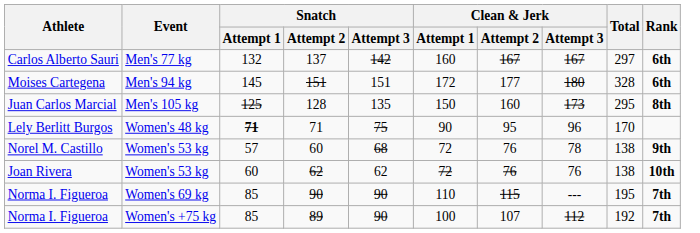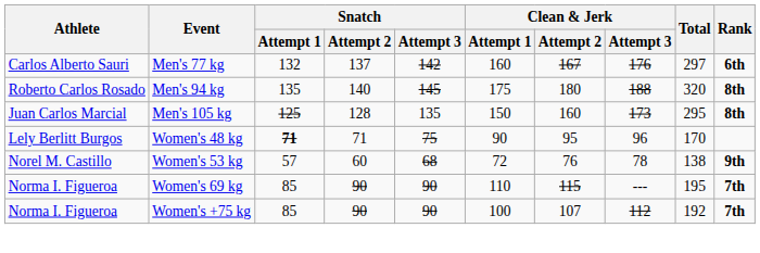 <table class="wikitable" border="1" style="font-size:90%">
 <tr>
 <th rowspan=2>Athlete</th>
 <th rowspan=2>Event</th>
 <th colspan=3>Snatch</th>
 <th colspan=3>Clean & Jerk</th>
 <th rowspan=2>Total</th>
 <th rowspan=2>Rank</th>
 </tr>
 <tr>
 <th>Attempt 1</th>
 <th>Attempt 2</th>
 <th>Attempt 3</th>
 <th>Attempt 1</th>
 <th>Attempt 2</th>
 <th>Attempt 3</th>
 </tr>
 <tr>
 <td><a href='#'>Carlos Alberto Sauri</a></td>
 <td><a href='#'>Men's 77 kg</a></td>
 <td align=center>132</td>
 <td align=center>137</td>
 <td align=center><del>142</del></td>
 <td align=center>160</td>
 <td align=center><del>167</del></td>
-<td align=center><del>167</del></td>
+<td align=center><del>176</del></td>
 <td align=center>297</td>
 <td align=center><strong>6th</strong></td>
 </tr>
 <tr>
-<td><a href='#'>Moises Cartegena</a></td>
+<td><a href='#'>Roberto Carlos Rosado</a></td>
 <td><a href='#'>Men's 94 kg</a></td>
-<td align=center>145</td>
-<td align=center><del>151</del></td>
-<td align=center>151</td>
-<td align=center>172</td>
-<td align=center>177</td>
-<td align=center><del>180</del></td>
-<td align=center>328</td>
-<td align=center><strong>6th</strong></td>
+<td align=center>135</td>
+<td align=center>140</td>
+<td align=center><del>145</del></td>
+<td align=center>175</td>
+<td align=center>180</td>
+<td align=center><del>188</del></td>
+<td align=center>320</td>
+<td align=center><strong>8th</strong></td>
 </tr>
 <tr>
 <td><a href='#'>Juan Carlos Marcial</a></td>
 <td><a href='#'>Men's 105 kg</a></td>
 <td align=center><del>125</del></td>
 <td align=center>128</td>
 <td align=center>135</td>
 <td align=center>150</td>
 <td align=center>160</td>
 <td align=center><del>173</del></td>
 <td align=center>295</td>
 <td align=center><strong>8th</strong></td>
 </tr>
 <tr>
 <td><a href='#'>Lely Berlitt Burgos</a></td>
 <td><a href='#'>Women's 48 kg</a></td>
 <td align=center><strong><del>71</del></strong></td>
 <td align=center>71</td>
 <td align=center><del>75</del></td>
 <td align=center>90</td>
 <td align=center>95</td>
 <td align=center>96</td>
 <td align=center>170</td>
 <td align=center></td>
 </tr>
 <tr>
 <td><a href='#'>Norel M. Castillo</a></td>
 <td><a href='#'>Women's 53 kg</a></td>
 <td align=center>57</td>
 <td align=center>60</td>
 <td align=center><del>68</del></td>
 <td align=center>72</td>
 <td align=center>76</td>
 <td align=center>78</td>
 <td align=center>138</td>
 <td align=center><strong>9th</strong></td>
 </tr>
 <tr>
-<td><a href='#'>Joan Rivera</a></td>
-<td><a href='#'>Women's 53 kg</a></td>
-<td align=center>60</td>
-<td align=center><del>62</del></td>
-<td align=center>62</td>
-<td align=center><del>72</del></td>
-<td align=center><del>76</del></td>
-<td align=center>76</td>
-<td align=center>138</td>
-<td align=center><strong>10th</strong></td>
-</tr>
-<tr>
 <td><a href='#'>Norma I. Figueroa</a></td>
 <td><a href='#'>Women's 69 kg</a></td>
 <td align=center>85</td>
 <td align=center><del>90</del></td>
 <td align=center><del>90</del></td>
 <td align=center>110</td>
 <td align=center><del>115</del></td>
 <td align=center>---</td>
 <td align=center>195</td>
 <td align=center><strong>7th</strong></td>
 </tr>
 <tr>
 <td><a href='#'>Norma I. Figueroa</a></td>
 <td><a href='#'>Women's +75 kg</a></td>
 <td align=center>85</td>
-<td align=center><del>89</del></td>
+<td align=center><del>90</del></td>
 <td align=center><del>90</del></td>
 <td align=center>100</td>
 <td align=center>107</td>
 <td align=center><del>112</del></td>
 <td align=center>192</td>
 <td align=center><strong>7th</strong></td>
 </tr>
 </table>
